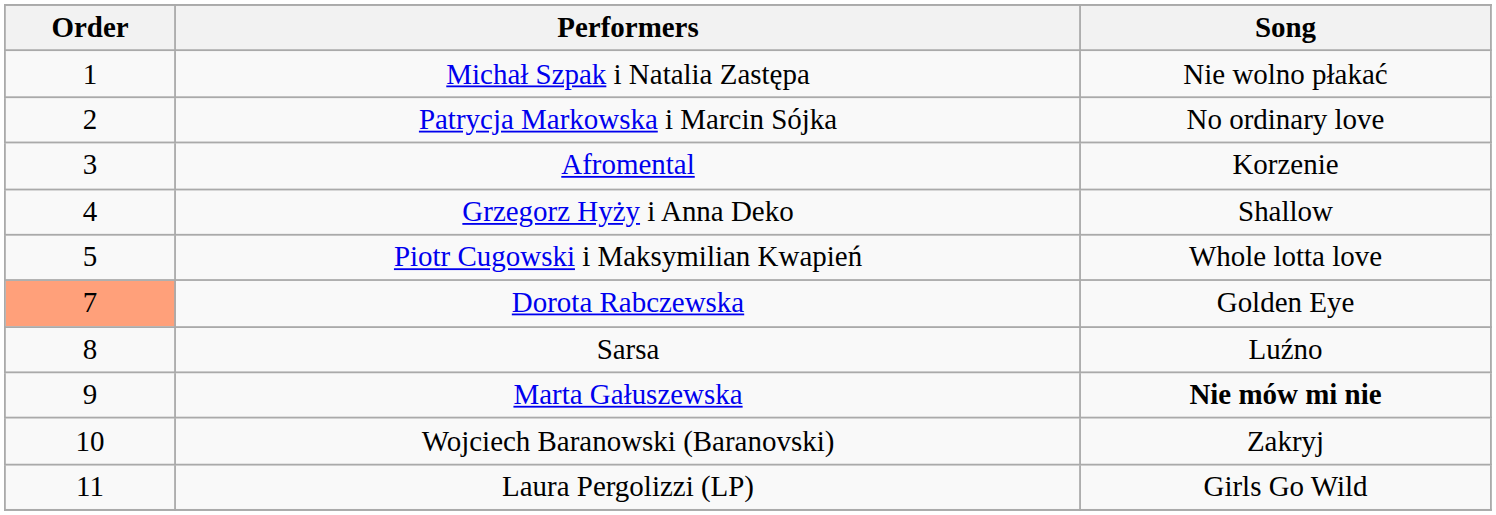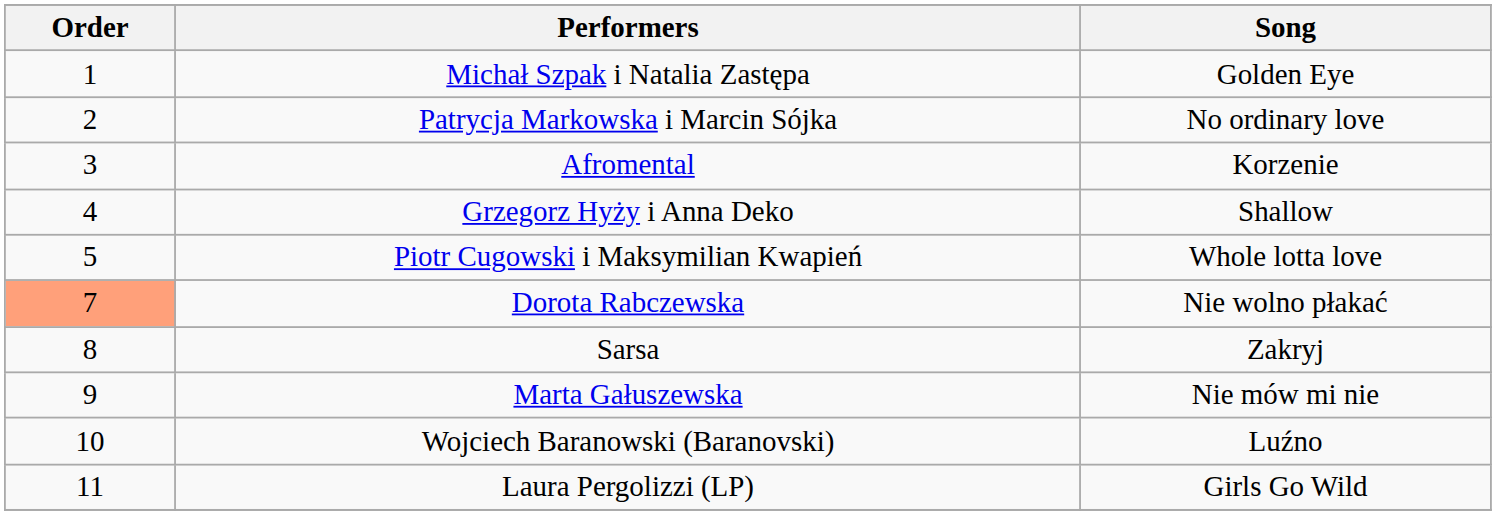 <table class="wikitable" style="text-align:center; width:65%;">
 <tr>
 </tr>
 <tr>
 <th>Order</th>
 <th>Performers</th>
 <th>Song</th>
 </tr>
 <tr>
 <td>1</td>
 <td><a href='#'>Michał Szpak</a> i Natalia Zastępa</td>
-<td>Nie wolno płakać</td>
+<td>Golden Eye</td>
 </tr>
 <tr>
 <td>2</td>
 <td><a href='#'>Patrycja Markowska</a> i Marcin Sójka</td>
 <td>No ordinary love</td>
 </tr>
 <tr>
 <td>3</td>
 <td><a href='#'>Afromental</a></td>
 <td>Korzenie</td>
 </tr>
 <tr>
 <td>4</td>
 <td><a href='#'>Grzegorz Hyży</a> i Anna Deko</td>
 <td>Shallow</td>
 </tr>
 <tr>
 <td>5</td>
 <td><a href='#'>Piotr Cugowski</a> i Maksymilian Kwapień</td>
 <td>Whole lotta love</td>
 </tr>
 <tr>
 <td style="background: lightsalmon;">7</td>
 <td><a href='#'>Dorota Rabczewska</a></td>
-<td>Golden Eye</td>
+<td>Nie wolno płakać</td>
 </tr>
 <tr>
 <td>8</td>
 <td>Sarsa</td>
-<td>Luźno</td>
+<td>Zakryj</td>
 </tr>
 <tr>
 <td>9</td>
 <td><a href='#'>Marta Gałuszewska</a></td>
-<td><strong>Nie mów mi nie</strong></td>
+<td>Nie mów mi nie</td>
 </tr>
 <tr>
 <td>10</td>
 <td>Wojciech Baranowski (Baranovski)</td>
-<td>Zakryj</td>
+<td>Luźno</td>
 </tr>
 <tr>
 <td>11</td>
 <td>Laura Pergolizzi (LP)</td>
 <td>Girls Go Wild</td>
 </tr>
 <tr>
 </tr>
 </table>
